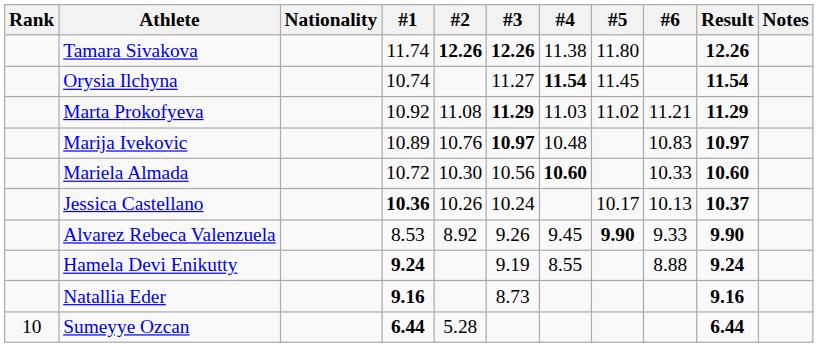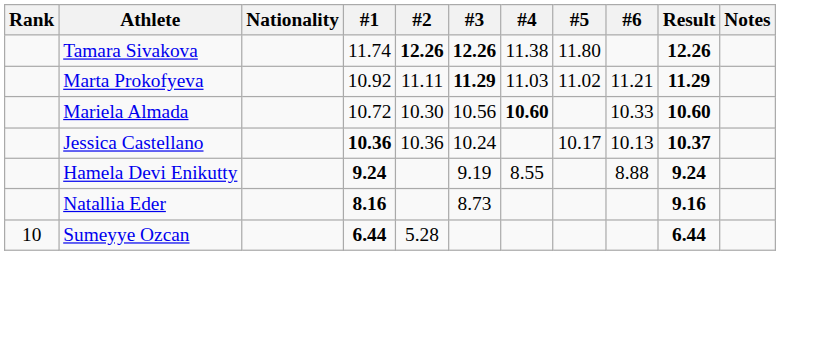 <table class="wikitable sortable" style="text-align:center">
 <tr>
 <th>Rank</th>
 <th>Athlete</th>
 <th>Nationality</th>
 <th>#1</th>
 <th>#2</th>
 <th>#3</th>
 <th>#4</th>
 <th>#5</th>
 <th>#6</th>
 <th>Result</th>
 <th>Notes</th>
 </tr>
 <tr>
 <td></td>
 <td align=left><a href='#'>Tamara Sivakova</a></td>
 <td align=left></td>
 <td>11.74</td>
 <td><strong>12.26</strong></td>
 <td><strong>12.26</strong></td>
 <td>11.38</td>
 <td>11.80</td>
 <td></td>
 <td><strong>12.26</strong></td>
 <td></td>
 </tr>
 <tr>
 <td></td>
-<td align=left><a href='#'>Orysia Ilchyna</a></td>
-<td align=left></td>
-<td>10.74</td>
-<td></td>
-<td>11.27</td>
-<td><strong>11.54</strong></td>
-<td>11.45</td>
-<td></td>
-<td><strong>11.54</strong></td>
-<td></td>
-</tr>
-<tr>
-<td></td>
 <td align=left><a href='#'>Marta Prokofyeva</a></td>
 <td align=left></td>
 <td>10.92</td>
-<td>11.08</td>
+<td>11.11</td>
 <td><strong>11.29</strong></td>
 <td>11.03</td>
 <td>11.02</td>
 <td>11.21</td>
 <td><strong>11.29</strong></td>
-<td></td>
-</tr>
-<tr>
-<td></td>
-<td align=left><a href='#'>Marija Ivekovic</a></td>
-<td align=left></td>
-<td>10.89</td>
-<td>10.76</td>
-<td><strong>10.97</strong></td>
-<td>10.48</td>
-<td></td>
-<td>10.83</td>
-<td><strong>10.97</strong></td>
 <td></td>
 </tr>
 <tr>
 <td></td>
 <td align=left><a href='#'>Mariela Almada</a></td>
 <td align=left></td>
 <td>10.72</td>
 <td>10.30</td>
 <td>10.56</td>
 <td><strong>10.60</strong></td>
 <td></td>
 <td>10.33</td>
 <td><strong>10.60</strong></td>
 <td></td>
 </tr>
 <tr>
 <td></td>
 <td align=left><a href='#'>Jessica Castellano</a></td>
 <td align=left></td>
 <td><strong>10.36</strong></td>
-<td>10.26</td>
+<td>10.36</td>
 <td>10.24</td>
 <td></td>
 <td>10.17</td>
 <td>10.13</td>
 <td><strong>10.37</strong></td>
-<td></td>
-</tr>
-<tr>
-<td></td>
-<td align=left><a href='#'>Alvarez Rebeca Valenzuela</a></td>
-<td align=left></td>
-<td>8.53</td>
-<td>8.92</td>
-<td>9.26</td>
-<td>9.45</td>
-<td><strong>9.90</strong></td>
-<td>9.33</td>
-<td><strong>9.90</strong></td>
 <td></td>
 </tr>
 <tr>
 <td></td>
 <td align=left><a href='#'>Hamela Devi Enikutty</a></td>
 <td align=left></td>
 <td><strong>9.24</strong></td>
 <td></td>
 <td>9.19</td>
 <td>8.55</td>
 <td></td>
 <td>8.88</td>
 <td><strong>9.24</strong></td>
 <td></td>
 </tr>
 <tr>
 <td></td>
 <td align=left><a href='#'>Natallia Eder</a></td>
 <td align=left></td>
-<td><strong>9.16</strong></td>
+<td><strong>8.16</strong></td>
 <td></td>
 <td>8.73</td>
 <td></td>
 <td></td>
 <td></td>
 <td><strong>9.16</strong></td>
 <td></td>
 </tr>
 <tr>
 <td>10</td>
 <td align=left><a href='#'>Sumeyye Ozcan</a></td>
 <td align=left></td>
 <td><strong>6.44</strong></td>
 <td>5.28</td>
 <td></td>
 <td></td>
 <td></td>
 <td></td>
 <td><strong>6.44</strong></td>
 <td></td>
 </tr>
 </table>
